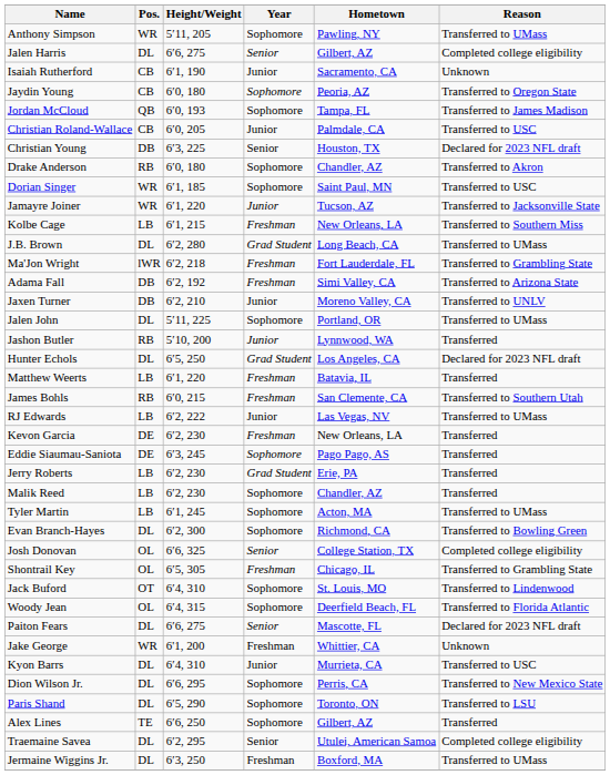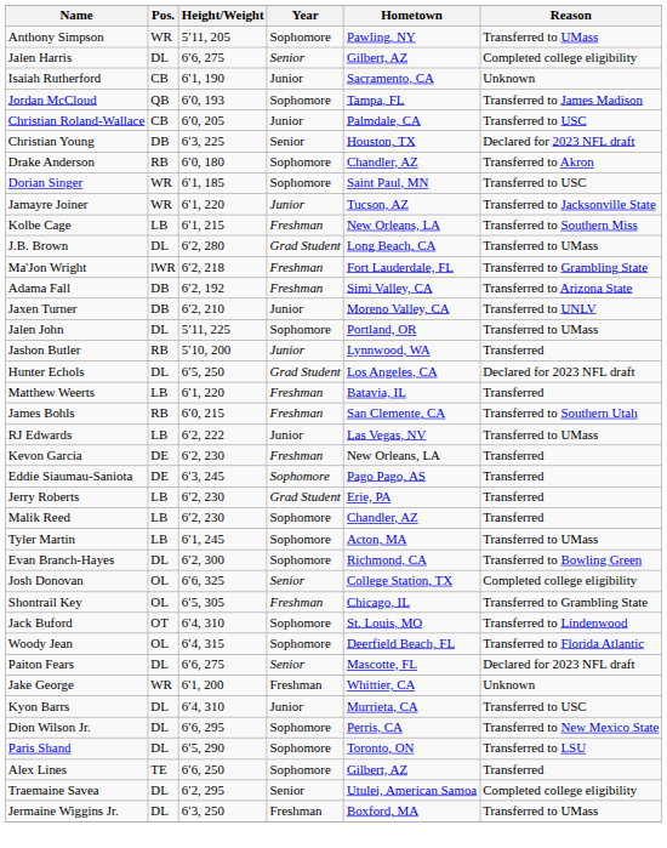 <table class="wikitable sortable collapsible mw-collapsed">
 <tr>
 </tr>
 <tr>
 <th>Name</th>
 <th>Pos.</th>
 <th>Height/Weight</th>
 <th>Year</th>
 <th>Hometown</th>
 <th class="unsortable">Reason</th>
 </tr>
 <tr>
 <td>Anthony Simpson</td>
 <td>WR</td>
 <td>5′11, 205</td>
 <td>Sophomore</td>
 <td><a href='#'>Pawling, NY</a></td>
 <td>Transferred to <a href='#'>UMass</a></td>
 </tr>
 <tr>
 <td>Jalen Harris</td>
 <td>DL</td>
 <td>6′6, 275</td>
 <td><em> Senior</em></td>
 <td><a href='#'>Gilbert, AZ</a></td>
 <td>Completed college eligibility</td>
 </tr>
 <tr>
 <td>Isaiah Rutherford</td>
 <td>CB</td>
 <td>6′1, 190</td>
 <td>Junior</td>
 <td><a href='#'>Sacramento, CA</a></td>
 <td>Unknown</td>
-</tr>
-<tr>
-<td>Jaydin Young</td>
-<td>CB</td>
-<td>6′0, 180</td>
-<td><em>Sophomore</em></td>
-<td><a href='#'>Peoria, AZ</a></td>
-<td>Transferred to <a href='#'>Oregon State</a></td>
 </tr>
 <tr>
 <td><a href='#'>Jordan McCloud</a></td>
 <td>QB</td>
 <td>6′0, 193</td>
 <td>Sophomore</td>
 <td><a href='#'>Tampa, FL</a></td>
 <td>Transferred to <a href='#'>James Madison</a></td>
 </tr>
 <tr>
 <td><a href='#'>Christian Roland-Wallace</a></td>
 <td>CB</td>
 <td>6′0, 205</td>
 <td>Junior</td>
 <td><a href='#'>Palmdale, CA</a></td>
 <td>Transferred to <a href='#'>USC</a></td>
 </tr>
 <tr>
 <td>Christian Young</td>
 <td>DB</td>
 <td>6′3, 225</td>
 <td>Senior</td>
 <td><a href='#'>Houston, TX</a></td>
 <td>Declared for <a href='#'>2023 NFL draft</a></td>
 </tr>
 <tr>
 <td>Drake Anderson</td>
 <td>RB</td>
 <td>6′0, 180</td>
 <td>Sophomore</td>
 <td><a href='#'>Chandler, AZ</a></td>
 <td>Transferred to <a href='#'>Akron</a></td>
 </tr>
 <tr>
 <td><a href='#'>Dorian Singer</a></td>
 <td>WR</td>
 <td>6′1, 185</td>
 <td>Sophomore</td>
 <td><a href='#'>Saint Paul, MN</a></td>
 <td>Transferred to USC</td>
 </tr>
 <tr>
 <td>Jamayre Joiner</td>
 <td>WR</td>
 <td>6′1, 220</td>
 <td><em> Junior</em></td>
 <td><a href='#'>Tucson, AZ</a></td>
 <td>Transferred to <a href='#'>Jacksonville State</a></td>
 </tr>
 <tr>
 <td>Kolbe Cage</td>
 <td>LB</td>
 <td>6′1, 215</td>
 <td><em> Freshman</em></td>
 <td><a href='#'>New Orleans, LA</a></td>
 <td>Transferred to <a href='#'>Southern Miss</a></td>
 </tr>
 <tr>
 <td>J.B. Brown</td>
 <td>DL</td>
 <td>6′2, 280</td>
 <td><em> Grad Student</em></td>
 <td><a href='#'>Long Beach, CA</a></td>
 <td>Transferred to UMass</td>
 </tr>
 <tr>
 <td>Ma'Jon Wright</td>
 <td>lWR</td>
 <td>6′2, 218</td>
 <td><em>Freshman</em></td>
 <td><a href='#'>Fort Lauderdale, FL</a></td>
 <td>Transferred to <a href='#'>Grambling State</a></td>
 </tr>
 <tr>
 <td>Adama Fall</td>
 <td>DB</td>
 <td>6′2, 192</td>
 <td><em> Freshman</em></td>
 <td><a href='#'>Simi Valley, CA</a></td>
 <td>Transferred to <a href='#'>Arizona State</a></td>
 </tr>
 <tr>
 <td>Jaxen Turner</td>
 <td>DB</td>
 <td>6′2, 210</td>
 <td>Junior</td>
 <td><a href='#'>Moreno Valley, CA</a></td>
 <td>Transferred to <a href='#'>UNLV</a></td>
 </tr>
 <tr>
 <td>Jalen John</td>
 <td>DL</td>
 <td>5′11, 225</td>
 <td>Sophomore</td>
 <td><a href='#'>Portland, OR</a></td>
 <td>Transferred to UMass</td>
 </tr>
 <tr>
 <td>Jashon Butler</td>
 <td>RB</td>
 <td>5′10, 200</td>
 <td><em> Junior</em></td>
 <td><a href='#'>Lynnwood, WA</a></td>
 <td>Transferred</td>
 </tr>
 <tr>
 <td>Hunter Echols</td>
 <td>DL</td>
 <td>6′5, 250</td>
 <td><em> Grad Student</em></td>
 <td><a href='#'>Los Angeles, CA</a></td>
 <td>Declared for 2023 NFL draft</td>
 </tr>
 <tr>
 <td>Matthew Weerts</td>
 <td>LB</td>
 <td>6′1, 220</td>
 <td><em> Freshman</em></td>
 <td><a href='#'>Batavia, IL</a></td>
 <td>Transferred</td>
 </tr>
 <tr>
 <td>James Bohls</td>
 <td>RB</td>
 <td>6′0, 215</td>
 <td><em> Freshman</em></td>
 <td><a href='#'>San Clemente, CA</a></td>
 <td>Transferred to <a href='#'>Southern Utah</a></td>
 </tr>
 <tr>
 <td>RJ Edwards</td>
 <td>LB</td>
 <td>6′2, 222</td>
 <td>Junior</td>
 <td><a href='#'>Las Vegas, NV</a></td>
 <td>Transferred to UMass</td>
 </tr>
 <tr>
 <td>Kevon Garcia</td>
 <td>DE</td>
 <td>6′2, 230</td>
 <td><em> Freshman</em></td>
 <td>New Orleans, LA</td>
 <td>Transferred</td>
 </tr>
 <tr>
 <td>Eddie Siaumau-Saniota</td>
 <td>DE</td>
 <td>6′3, 245</td>
 <td><em> Sophomore</em></td>
 <td><a href='#'>Pago Pago, AS</a></td>
 <td>Transferred</td>
 </tr>
 <tr>
 <td>Jerry Roberts</td>
 <td>LB</td>
 <td>6′2, 230</td>
 <td><em> Grad Student</em></td>
 <td><a href='#'>Erie, PA</a></td>
 <td>Transferred</td>
 </tr>
 <tr>
 <td>Malik Reed</td>
 <td>LB</td>
 <td>6′2, 230</td>
 <td>Sophomore</td>
 <td><a href='#'>Chandler, AZ</a></td>
 <td>Transferred</td>
 </tr>
 <tr>
 <td>Tyler Martin</td>
 <td>LB</td>
 <td>6′1, 245</td>
 <td>Sophomore</td>
 <td><a href='#'>Acton, MA</a></td>
 <td>Transferred to UMass</td>
 </tr>
 <tr>
 <td>Evan Branch-Hayes</td>
 <td>DL</td>
 <td>6′2, 300</td>
 <td> Sophomore</td>
 <td><a href='#'>Richmond, CA</a></td>
 <td>Transferred to <a href='#'>Bowling Green</a></td>
 </tr>
 <tr>
 <td>Josh Donovan</td>
 <td>OL</td>
 <td>6′6, 325</td>
 <td><em> Senior</em></td>
 <td><a href='#'>College Station, TX</a></td>
 <td>Completed college eligibility</td>
 </tr>
 <tr>
 <td>Shontrail Key</td>
 <td>OL</td>
 <td>6′5, 305</td>
 <td><em> Freshman</em></td>
 <td><a href='#'>Chicago, IL</a></td>
 <td>Transferred to Grambling State</td>
 </tr>
 <tr>
 <td>Jack Buford</td>
 <td>OT</td>
 <td>6′4, 310</td>
 <td>Sophomore</td>
 <td><a href='#'>St. Louis, MO</a></td>
 <td>Transferred to <a href='#'>Lindenwood</a></td>
 </tr>
 <tr>
 <td>Woody Jean</td>
 <td>OL</td>
 <td>6′4, 315</td>
 <td>Sophomore</td>
 <td><a href='#'>Deerfield Beach, FL</a></td>
 <td>Transferred to <a href='#'>Florida Atlantic</a></td>
 </tr>
 <tr>
 <td>Paiton Fears</td>
 <td>DL</td>
 <td>6′6, 275</td>
 <td><em> Senior</em></td>
 <td><a href='#'>Mascotte, FL</a></td>
 <td>Declared for 2023 NFL draft</td>
 </tr>
 <tr>
 <td>Jake George</td>
 <td>WR</td>
 <td>6'1, 200</td>
 <td> Freshman</td>
 <td><a href='#'>Whittier, CA</a></td>
 <td>Unknown</td>
 </tr>
 <tr>
 <td>Kyon Barrs</td>
 <td>DL</td>
 <td>6′4, 310</td>
 <td>Junior</td>
 <td><a href='#'>Murrieta, CA</a></td>
 <td>Transferred to USC</td>
 </tr>
 <tr>
 <td>Dion Wilson Jr.</td>
 <td>DL</td>
 <td>6′6, 295</td>
 <td>Sophomore</td>
 <td><a href='#'>Perris, CA</a></td>
 <td>Transferred to <a href='#'>New Mexico State</a></td>
 </tr>
 <tr>
 <td><a href='#'>Paris Shand</a></td>
 <td>DL</td>
 <td>6′5, 290</td>
 <td>Sophomore</td>
 <td><a href='#'>Toronto, ON</a></td>
 <td>Transferred to <a href='#'>LSU</a></td>
 </tr>
 <tr>
 <td>Alex Lines</td>
 <td>TE</td>
 <td>6′6, 250</td>
 <td>Sophomore</td>
 <td><a href='#'>Gilbert, AZ</a></td>
 <td>Transferred</td>
 </tr>
 <tr>
 <td>Traemaine Savea</td>
 <td>DL</td>
 <td>6′2, 295</td>
 <td>Senior</td>
 <td><a href='#'>Utulei, American Samoa</a></td>
 <td>Completed college eligibility</td>
 </tr>
 <tr>
 <td>Jermaine Wiggins Jr.</td>
 <td>DL</td>
 <td>6′3, 250</td>
 <td>Freshman</td>
 <td><a href='#'>Boxford, MA</a></td>
 <td>Transferred to UMass</td>
 </tr>
 <tr>
 </tr>
 </table>
